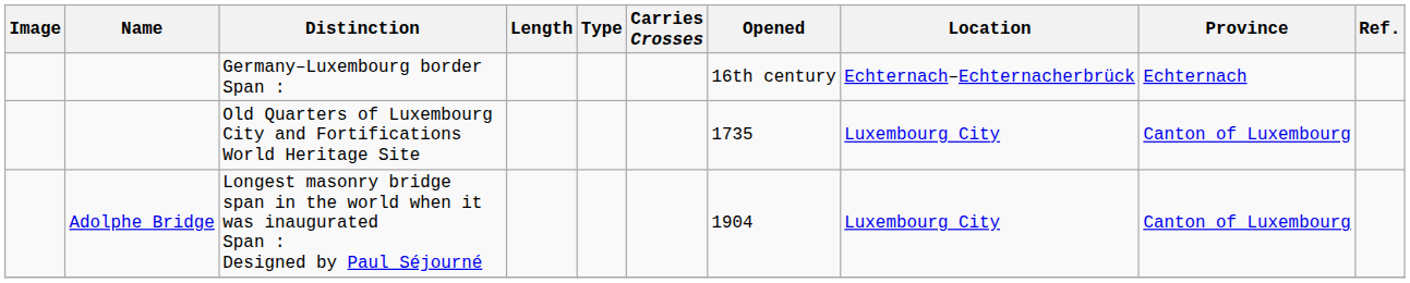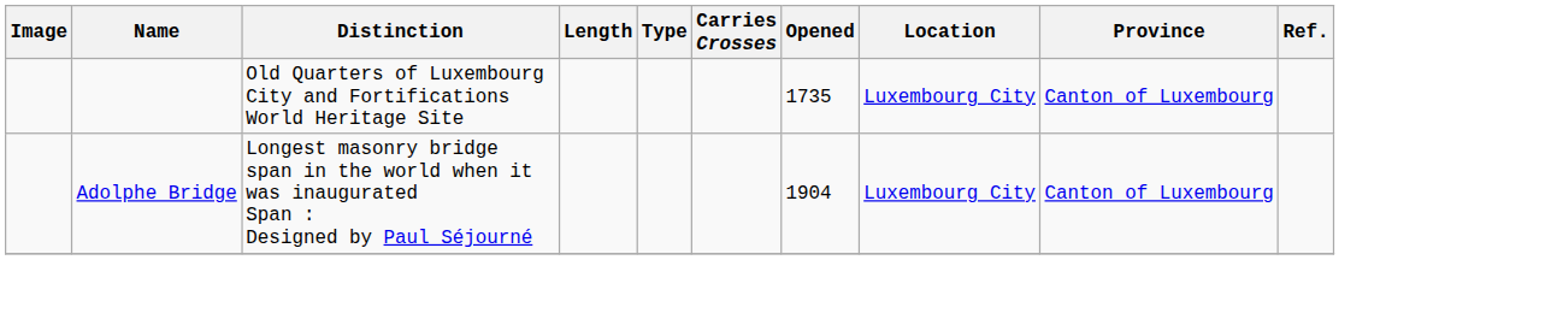 <table class="wikitable  static-row-numbers static-row-header-text">
 <tr>
 <th class="unsortable">Image</th>
 <th scope=col>Name</th>
 <th scope=col width="210">Distinction</th>
 <th scope=col>Length</th>
 <th scope=col>Type</th>
 <th scope=col>Carries<br><em>Crosses</em></th>
 <th scope=col>Opened</th>
 <th scope=col>Location</th>
 <th scope=col>Province</th>
 <th class="unsortable">Ref.</th>
-</tr>
-<tr>
-<td></td>
-<td></td>
-<td>Germany–Luxembourg border<br>Span : </td>
-<td></td>
-<td><small></small></td>
-<td></td>
-<td>16th century</td>
-<td><a href='#'>Echternach</a>–<a href='#'>Echternacherbrück</a><br><small></small></td>
-<td><a href='#'>Echternach</a><br></td>
-<td></td>
 </tr>
 <tr>
 <td></td>
 <td></td>
 <td>Old Quarters of Luxembourg City and Fortifications<br> World Heritage Site</td>
 <td></td>
 <td><small></small></td>
 <td></td>
 <td>1735</td>
 <td><a href='#'>Luxembourg City</a><br><small></small></td>
 <td><a href='#'>Canton of Luxembourg</a></td>
 <td><br></td>
 </tr>
 <tr>
 <td></td>
 <td><a href='#'>Adolphe Bridge</a></td>
 <td>Longest masonry bridge span in the world when it was inaugurated<br>Span : <br>Designed by <a href='#'>Paul Séjourné</a></td>
 <td></td>
 <td><small></small></td>
 <td></td>
 <td>1904</td>
 <td><a href='#'>Luxembourg City</a><br><small></small></td>
 <td><a href='#'>Canton of Luxembourg</a></td>
 <td><br><br></td>
 </tr>
 <tr>
 </tr>
 </table>
